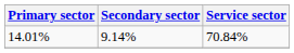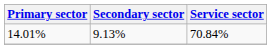 <table class="wikitable" border="1">
 <tr>
 <th><a href='#'>Primary sector</a></th>
 <th><a href='#'>Secondary sector</a></th>
 <th><a href='#'>Service sector</a></th>
 </tr>
 <tr>
 <td>14.01%</td>
-<td>9.14%</td>
+<td>9.13%</td>
 <td>70.84%</td>
 </tr>
 <tr>
 </tr>
 </table>
